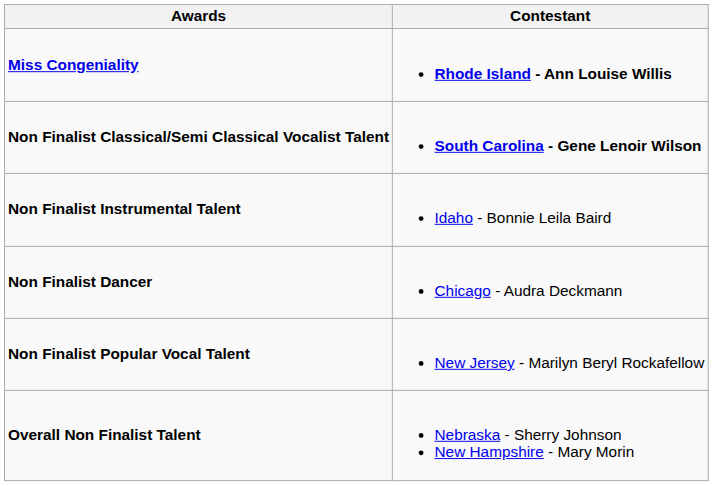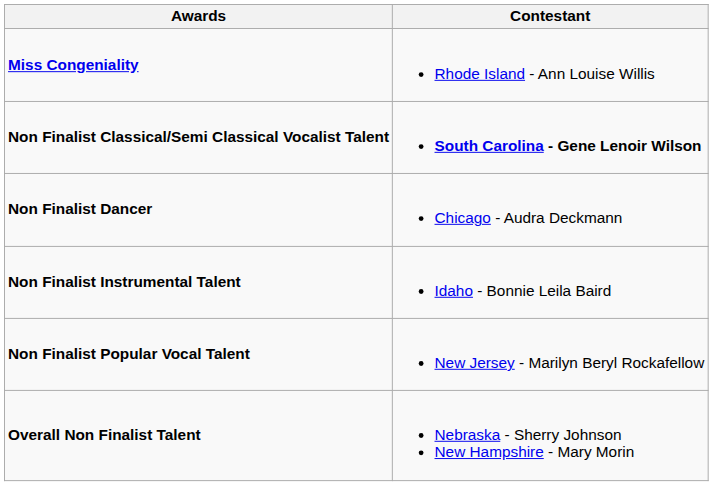 <table class="wikitable">
 <tr>
 <th>Awards</th>
 <th>Contestant</th>
 </tr>
 <tr>
 <td><strong><a href='#'>Miss Congeniality</a></strong></td>
-<td><strong><br><ul><li> <a href='#'>Rhode Island</a> - Ann Louise Willis</li></ul></strong></td>
+<td><br><ul><li> <a href='#'>Rhode Island</a> - Ann Louise Willis</li></ul></td>
 </tr>
 <tr>
 <td><strong>Non Finalist Classical/Semi Classical Vocalist Talent</strong></td>
 <td><strong><br><ul><li> <a href='#'>South Carolina</a> - Gene Lenoir Wilson</li></ul></strong></td>
 </tr>
 <tr>
+<td><strong>Non Finalist Dancer</strong></td>
+<td><br><ul><li> <a href='#'>Chicago</a> - Audra Deckmann</li></ul></td>
+</tr>
+<tr>
 <td><strong>Non Finalist Instrumental Talent</strong></td>
 <td><br><ul><li> <a href='#'>Idaho</a> - Bonnie Leila Baird</li></ul></td>
-</tr>
-<tr>
-<td><strong>Non Finalist Dancer</strong></td>
-<td><br><ul><li> <a href='#'>Chicago</a> - Audra Deckmann</li></ul></td>
 </tr>
 <tr>
 <td><strong>Non Finalist Popular Vocal Talent</strong></td>
 <td><br><ul><li> <a href='#'>New Jersey</a> - Marilyn Beryl Rockafellow</li></ul></td>
 </tr>
 <tr>
 <td><strong>Overall Non Finalist Talent</strong></td>
 <td><br><ul><li> <a href='#'>Nebraska</a> - Sherry Johnson</li><li> <a href='#'>New Hampshire</a> - Mary Morin</li></ul></td>
 </tr>
 </table>
